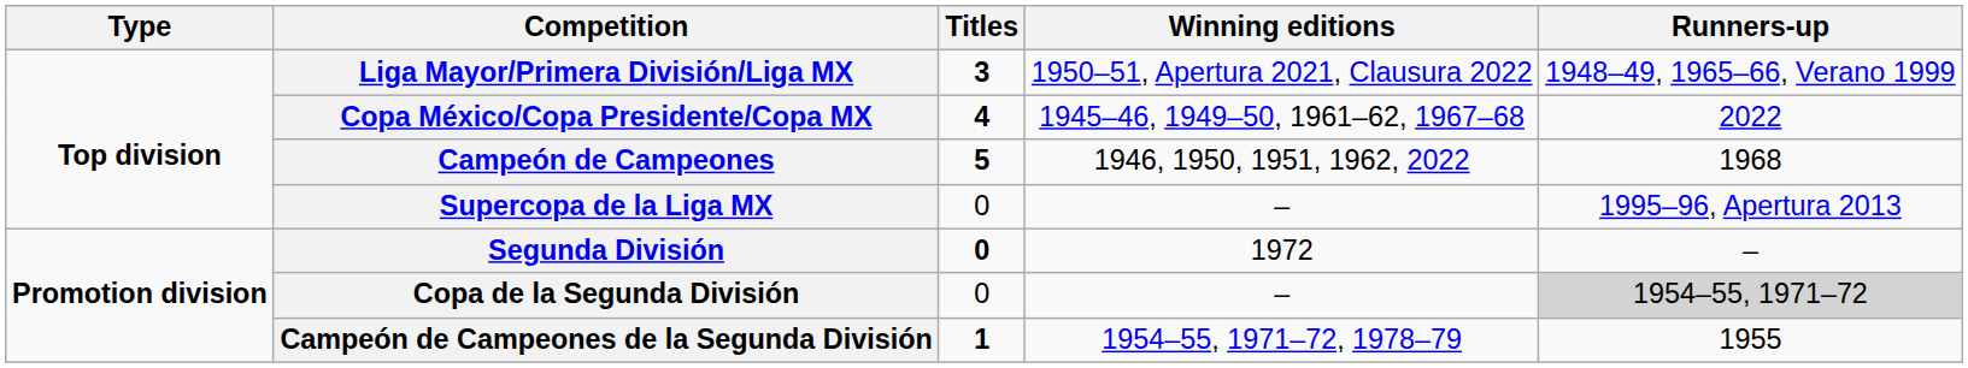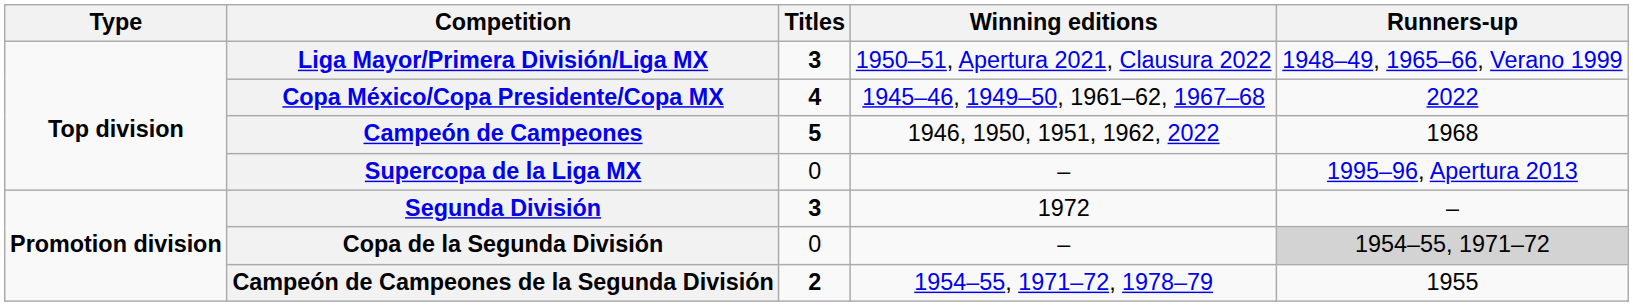 <table class="wikitable" style="text-align: center;">
 <tr>
 <th>Type</th>
 <th>Competition</th>
 <th>Titles</th>
 <th>Winning editions</th>
 <th>Runners-up</th>
 </tr>
 <tr>
 <td rowspan="4"><br><strong>Top division</strong></td>
 <th scope=col><a href='#'>Liga Mayor/Primera División/Liga MX</a></th>
 <td><strong>3</strong></td>
 <td><a href='#'>1950–51</a>, <a href='#'>Apertura 2021</a>, <a href='#'>Clausura 2022</a></td>
 <td><a href='#'>1948–49</a>, <a href='#'>1965–66</a>, <a href='#'>Verano 1999</a></td>
 </tr>
 <tr>
 <th scope=col><a href='#'>Copa México/Copa Presidente/Copa MX</a></th>
 <td><strong>4</strong></td>
 <td><a href='#'>1945–46</a>, <a href='#'>1949–50</a>, 1961–62, <a href='#'>1967–68</a></td>
 <td><a href='#'>2022</a></td>
 </tr>
 <tr>
 <th scope=col><a href='#'>Campeón de Campeones</a></th>
 <td><strong>5</strong></td>
 <td>1946, 1950, 1951, 1962, <a href='#'>2022</a></td>
 <td>1968</td>
 </tr>
 <tr>
 <th scope=col><a href='#'>Supercopa de la Liga MX</a></th>
 <td>0</td>
 <td>–</td>
 <td><a href='#'>1995–96</a>, <a href='#'>Apertura 2013</a></td>
 </tr>
 <tr>
 <td rowspan="3"><strong>Promotion division</strong></td>
 <th scope=col><a href='#'>Segunda División</a></th>
-<td><strong>0</strong></td>
+<td><strong>3</strong></td>
 <td>1972</td>
 <td>–</td>
 </tr>
 <tr>
 <th scope=col>Copa de la Segunda División</th>
 <td>0</td>
 <td>–</td>
 <td style="background: lightgrey;">1954–55, 1971–72</td>
 </tr>
 <tr>
 <th scope=col>Campeón de Campeones de la Segunda División</th>
-<td><strong>1</strong></td>
+<td><strong>2</strong></td>
 <td><a href='#'>1954–55</a>, <a href='#'>1971–72</a>, <a href='#'>1978–79</a></td>
 <td>1955</td>
 </tr>
 </table>
